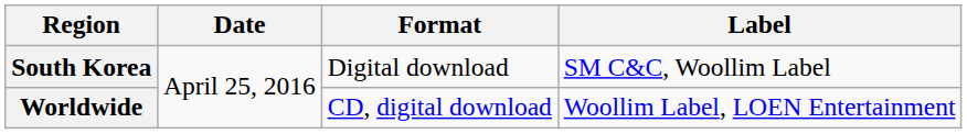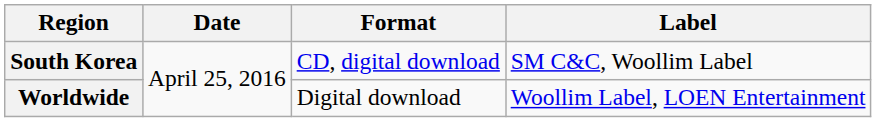 <table class="wikitable plainrowheaders">
 <tr>
 <th scope="col">Region</th>
 <th>Date</th>
 <th>Format</th>
 <th>Label</th>
 </tr>
 <tr>
 <th scope="row">South Korea</th>
 <td rowspan="2">April 25, 2016</td>
-<td>Digital download</td>
+<td><a href='#'>CD</a>, <a href='#'>digital download</a></td>
 <td><a href='#'>SM C&C</a>, Woollim Label</td>
 </tr>
 <tr>
 <th scope="row">Worldwide</th>
-<td><a href='#'>CD</a>, <a href='#'>digital download</a></td>
+<td>Digital download</td>
 <td><a href='#'>Woollim Label</a>, <a href='#'>LOEN Entertainment</a></td>
 </tr>
 </table>
